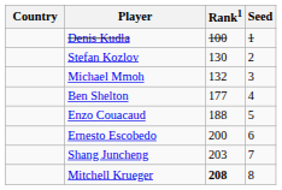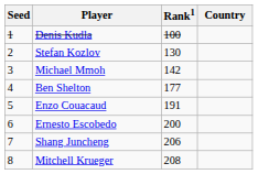 <table class="sortable wikitable">
 <tr>
-<th width="70">Country</th>
+<th>Seed</th>
 <th width="175">Player</th>
 <th>Rank<sup>1</sup></th>
-<th>Seed</th>
+<th width="70">Country</th>
 </tr>
 <tr>
-<td><s></s></td>
+<td><s>1</s></td>
 <td><s><a href='#'>Denis Kudla</a></s></td>
 <td><s>100</s></td>
-<td><s>1</s></td>
+<td><s></s></td>
 </tr>
 <tr>
-<td></td>
+<td>2</td>
 <td><a href='#'>Stefan Kozlov</a></td>
 <td>130</td>
-<td>2</td>
+<td></td>
 </tr>
 <tr>
+<td>3</td>
+<td><a href='#'>Michael Mmoh</a></td>
+<td>142</td>
 <td></td>
-<td><a href='#'>Michael Mmoh</a></td>
-<td>132</td>
-<td>3</td>
 </tr>
 <tr>
-<td></td>
+<td>4</td>
 <td><a href='#'>Ben Shelton</a></td>
 <td>177</td>
-<td>4</td>
+<td></td>
 </tr>
 <tr>
+<td>5</td>
+<td><a href='#'>Enzo Couacaud</a></td>
+<td>191</td>
 <td></td>
-<td><a href='#'>Enzo Couacaud</a></td>
-<td>188</td>
-<td>5</td>
 </tr>
 <tr>
-<td></td>
+<td>6</td>
 <td><a href='#'>Ernesto Escobedo</a></td>
 <td>200</td>
-<td>6</td>
+<td></td>
 </tr>
 <tr>
+<td>7</td>
+<td><a href='#'>Shang Juncheng</a></td>
+<td>206</td>
 <td></td>
-<td><a href='#'>Shang Juncheng</a></td>
-<td>203</td>
-<td>7</td>
 </tr>
 <tr>
+<td>8</td>
+<td><a href='#'>Mitchell Krueger</a></td>
+<td>208</td>
 <td></td>
-<td><a href='#'>Mitchell Krueger</a></td>
-<td><strong>208</strong></td>
-<td>8</td>
 </tr>
 </table>
